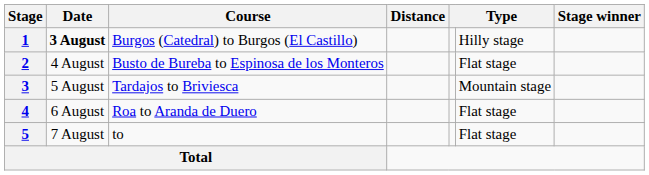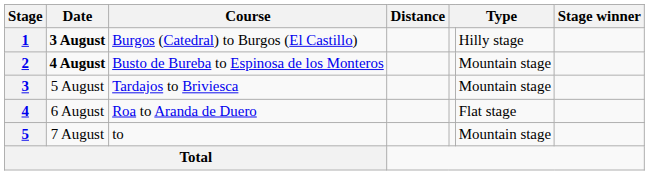 <table class="wikitable">
 <tr>
 <th scope="col">Stage</th>
 <th scope="col">Date</th>
 <th scope="col">Course</th>
 <th scope="col">Distance</th>
 <th scope="col" colspan="2">Type</th>
 <th scope="col">Stage winner</th>
 </tr>
 <tr>
 <th scope="row" style="text-align:center;"><a href='#'>1</a></th>
 <td style="text-align:center;"><strong>3 August</strong></td>
 <td><a href='#'>Burgos</a> (<a href='#'>Catedral</a>) to Burgos (<a href='#'>El Castillo</a>)</td>
 <td style="text-align:center;"></td>
 <td></td>
 <td>Hilly stage</td>
 <td></td>
 </tr>
 <tr>
 <th scope="row" style="text-align:center;"><a href='#'>2</a></th>
-<td style="text-align:center;">4 August</td>
+<td style="text-align:center;"><strong>4 August</strong></td>
 <td><a href='#'>Busto de Bureba</a> to <a href='#'>Espinosa de los Monteros</a></td>
 <td style="text-align:center;"></td>
 <td></td>
-<td>Flat stage</td>
+<td>Mountain stage</td>
 <td></td>
 </tr>
 <tr>
 <th scope="row" style="text-align:center;"><a href='#'>3</a></th>
 <td style="text-align:center;">5 August</td>
 <td><a href='#'>Tardajos</a> to <a href='#'>Briviesca</a></td>
 <td style="text-align:center;"></td>
 <td></td>
 <td>Mountain stage</td>
 <td></td>
 </tr>
 <tr>
 <th scope="row" style="text-align:center;"><a href='#'>4</a></th>
 <td style="text-align:center;">6 August</td>
 <td><a href='#'>Roa</a> to <a href='#'>Aranda de Duero</a></td>
 <td style="text-align:center;"></td>
 <td></td>
 <td>Flat stage</td>
 <td></td>
 </tr>
 <tr>
 <th scope="row" style="text-align:center;"><a href='#'>5</a></th>
 <td style="text-align:center;">7 August</td>
 <td> to </td>
 <td style="text-align:center;"></td>
 <td></td>
-<td>Flat stage</td>
+<td>Mountain stage</td>
 <td></td>
 </tr>
 <tr>
 <th colspan="3">Total</th>
 <td colspan="4" style="text-align:center;"></td>
 </tr>
 </table>
